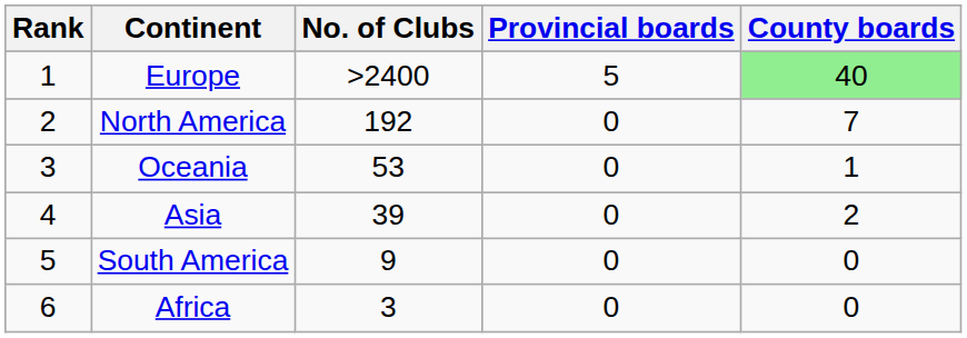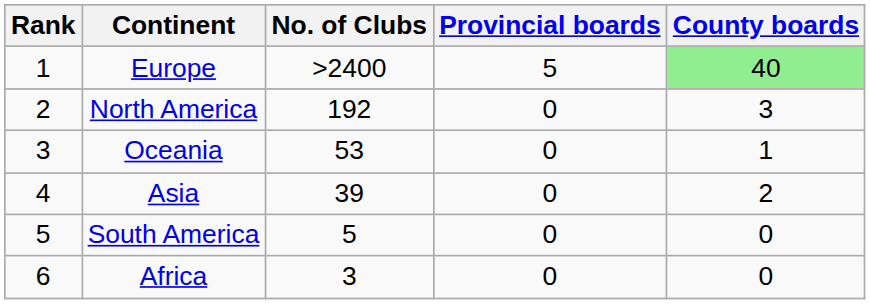 <table class="wikitable sortable" style="text-align:center">
 <tr>
 <th>Rank</th>
 <th>Continent</th>
 <th>No. of Clubs</th>
 <th><a href='#'>Provincial boards</a></th>
 <th><a href='#'>County boards</a></th>
 </tr>
 <tr>
 <td>1</td>
 <td><a href='#'>Europe</a></td>
 <td>>2400</td>
 <td>5</td>
 <td style="background: lightgreen;">40</td>
 </tr>
 <tr>
 <td>2</td>
 <td><a href='#'>North America</a></td>
 <td>192</td>
 <td>0</td>
-<td>7</td>
+<td>3</td>
 </tr>
 <tr>
 <td>3</td>
 <td><a href='#'>Oceania</a></td>
 <td>53</td>
 <td>0</td>
 <td>1</td>
 </tr>
 <tr>
 <td>4</td>
 <td><a href='#'>Asia</a></td>
 <td>39</td>
 <td>0</td>
 <td>2</td>
 </tr>
 <tr>
 <td>5</td>
 <td><a href='#'>South America</a></td>
-<td>9</td>
+<td>5</td>
 <td>0</td>
 <td>0</td>
 </tr>
 <tr>
 <td>6</td>
 <td><a href='#'>Africa</a></td>
 <td>3</td>
 <td>0</td>
 <td>0</td>
 </tr>
 </table>
